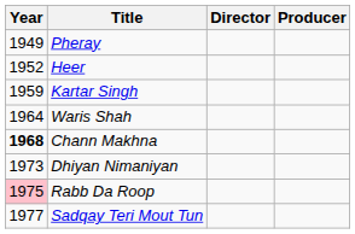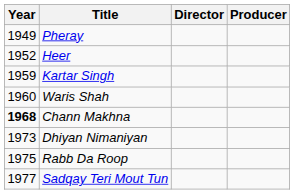 <table class="wikitable">
 <tr>
 <th>Year</th>
 <th>Title</th>
 <th>Director</th>
 <th>Producer</th>
 </tr>
 <tr>
 <td>1949</td>
 <td><em><a href='#'>Pheray</a></em></td>
 <td></td>
 <td></td>
 </tr>
 <tr>
 <td>1952</td>
 <td><em><a href='#'>Heer</a></em></td>
 <td></td>
 <td></td>
 </tr>
 <tr>
 <td>1959</td>
 <td><em><a href='#'>Kartar Singh</a></em></td>
 <td></td>
 <td></td>
 </tr>
 <tr>
-<td>1964</td>
+<td>1960</td>
 <td><em>Waris Shah</em></td>
 <td></td>
 <td></td>
 </tr>
 <tr>
 <td><strong>1968</strong></td>
 <td><em>Chann Makhna</em></td>
 <td></td>
 <td></td>
 </tr>
 <tr>
 <td>1973</td>
 <td><em>Dhiyan Nimaniyan</em></td>
 <td></td>
 <td></td>
 </tr>
 <tr>
-<td style="background: pink;">1975</td>
+<td>1975</td>
 <td><em>Rabb Da Roop</em></td>
 <td></td>
 <td></td>
 </tr>
 <tr>
 <td>1977</td>
 <td><em><a href='#'>Sadqay Teri Mout Tun</a></em></td>
 <td></td>
 <td></td>
 </tr>
 </table>
